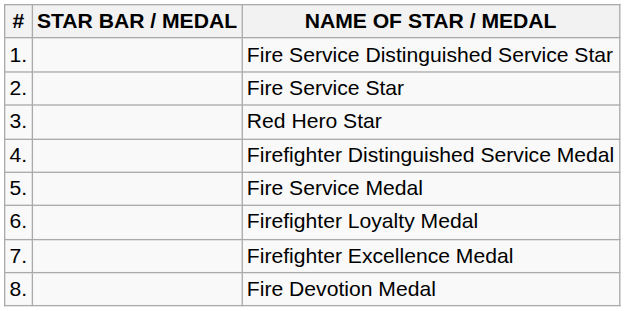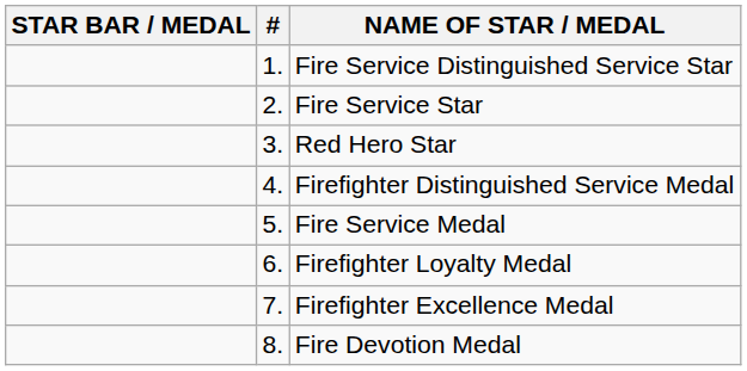 <table class="wikitable">
 <tr>
+<th>STAR BAR / MEDAL</th>
 <th>#</th>
-<th>STAR BAR / MEDAL</th>
 <th>NAME OF STAR / MEDAL</th>
 </tr>
 <tr>
+<td></td>
 <td>1.</td>
-<td></td>
 <td>Fire Service Distinguished Service Star</td>
 </tr>
 <tr>
+<td></td>
 <td>2.</td>
-<td></td>
 <td>Fire Service Star</td>
 </tr>
 <tr>
+<td></td>
 <td>3.</td>
-<td></td>
 <td>Red Hero Star</td>
 </tr>
 <tr>
+<td></td>
 <td>4.</td>
-<td></td>
 <td>Firefighter Distinguished Service Medal</td>
 </tr>
 <tr>
+<td></td>
 <td>5.</td>
-<td></td>
 <td>Fire Service Medal</td>
 </tr>
 <tr>
+<td></td>
 <td>6.</td>
-<td></td>
 <td>Firefighter Loyalty Medal</td>
 </tr>
 <tr>
+<td></td>
 <td>7.</td>
-<td></td>
 <td>Firefighter Excellence Medal</td>
 </tr>
 <tr>
+<td></td>
 <td>8.</td>
-<td></td>
 <td>Fire Devotion Medal</td>
 </tr>
 </table>
